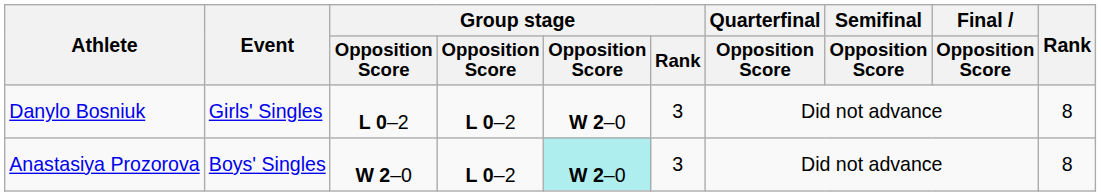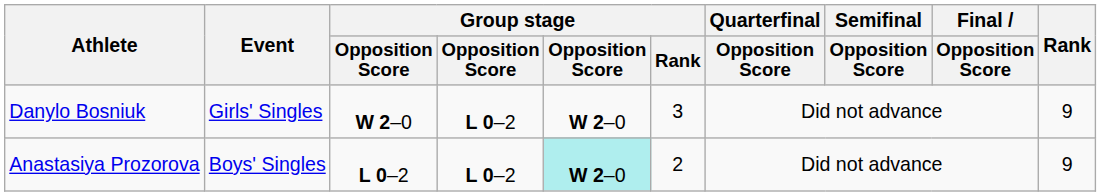 <table class="wikitable" style="font-size:90%">
 <tr>
 <th rowspan=2>Athlete</th>
 <th rowspan=2>Event</th>
 <th colspan=4>Group stage</th>
 <th>Quarterfinal</th>
 <th>Semifinal</th>
 <th>Final / </th>
 <th rowspan=2>Rank</th>
 </tr>
 <tr style="font-size:95%">
 <th>Opposition<br>Score</th>
 <th>Opposition<br>Score</th>
 <th>Opposition<br>Score</th>
 <th>Rank</th>
 <th>Opposition<br>Score</th>
 <th>Opposition<br>Score</th>
 <th>Opposition<br>Score</th>
 </tr>
 <tr align=center>
 <td align=left><a href='#'>Danylo Bosniuk</a></td>
 <td align=left><a href='#'>Girls' Singles</a></td>
-<td><br><strong>L</strong> <strong>0</strong>–2</td>
+<td><br><strong>W</strong> <strong>2</strong>–0</td>
 <td><br><strong>L</strong> <strong>0</strong>–2</td>
 <td><br><strong>W</strong> <strong>2</strong>–0</td>
 <td>3</td>
 <td colspan=3>Did not advance</td>
-<td>8</td>
+<td>9</td>
 </tr>
 <tr align=center>
 <td align=left><a href='#'>Anastasiya Prozorova</a></td>
 <td align=left><a href='#'>Boys' Singles</a></td>
-<td><br><strong>W</strong> <strong>2</strong>–0</td>
+<td><br><strong>L</strong> <strong>0</strong>–2</td>
 <td><br><strong>L</strong> <strong>0</strong>–2</td>
 <td style="background: paleturquoise;"><br><strong>W</strong> <strong>2</strong>–0</td>
-<td>3</td>
+<td>2</td>
 <td colspan=3>Did not advance</td>
-<td>8</td>
+<td>9</td>
 </tr>
 </table>
